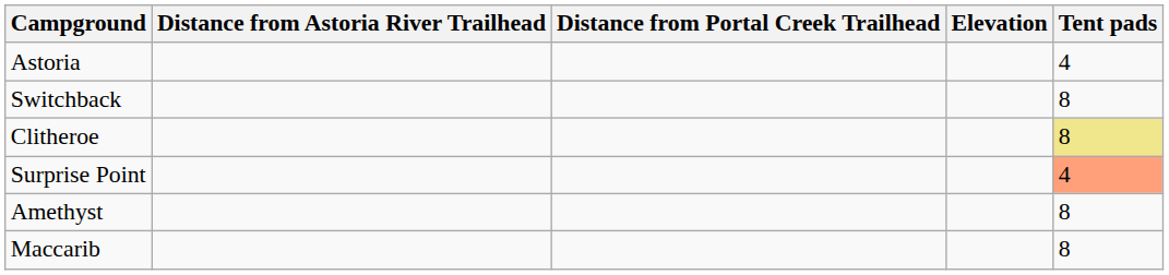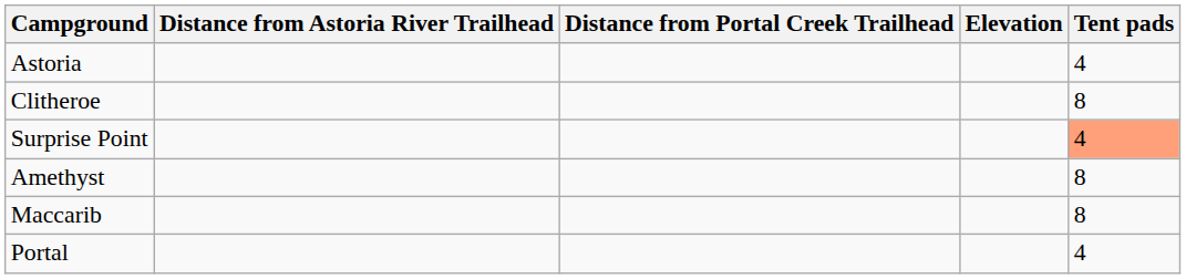 <table class="wikitable">
 <tr>
 <th>Campground</th>
 <th>Distance from Astoria River Trailhead</th>
 <th>Distance from Portal Creek Trailhead</th>
 <th>Elevation</th>
 <th>Tent pads</th>
 </tr>
 <tr>
 <td>Astoria</td>
 <td></td>
 <td></td>
 <td></td>
 <td>4</td>
 </tr>
 <tr>
-<td>Switchback</td>
+<td>Clitheroe</td>
 <td></td>
 <td></td>
 <td></td>
 <td>8</td>
-</tr>
-<tr>
-<td>Clitheroe</td>
-<td></td>
-<td></td>
-<td></td>
-<td style="background: khaki;">8</td>
 </tr>
 <tr>
 <td>Surprise Point</td>
 <td></td>
 <td></td>
 <td></td>
 <td style="background: lightsalmon;">4</td>
 </tr>
 <tr>
 <td>Amethyst</td>
 <td></td>
 <td></td>
 <td></td>
 <td>8</td>
 </tr>
 <tr>
 <td>Maccarib</td>
 <td></td>
 <td></td>
 <td></td>
 <td>8</td>
 </tr>
+<tr>
+<td>Portal</td>
+<td></td>
+<td></td>
+<td></td>
+<td>4</td>
+</tr>
 </table>
